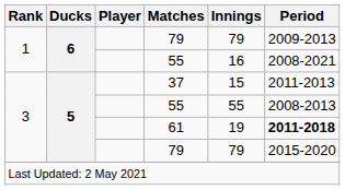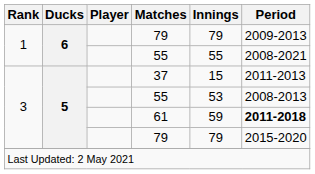 <table class="wikitable">
 <tr>
 <th>Rank</th>
 <th>Ducks</th>
 <th>Player</th>
 <th>Matches</th>
 <th>Innings</th>
 <th>Period</th>
 </tr>
 <tr>
 <td align=center rowspan=2>1</td>
 <th scope=row style=text-align:center; rowspan=2>6</th>
 <td></td>
 <td align=center>79</td>
 <td align=center>79</td>
 <td>2009-2013</td>
 </tr>
 <tr>
 <td></td>
 <td align=center>55</td>
-<td align=center>16</td>
+<td align=center>55</td>
 <td>2008-2021</td>
 </tr>
 <tr>
 <td align=center rowspan=4>3</td>
 <th scope=row style=text-align:center; rowspan=4>5</th>
 <td></td>
 <td align=center>37</td>
 <td align=center>15</td>
 <td>2011-2013</td>
 </tr>
 <tr>
 <td></td>
 <td align=center>55</td>
-<td align=center>55</td>
+<td align=center>53</td>
 <td>2008-2013</td>
 </tr>
 <tr>
 <td></td>
 <td align=center>61</td>
-<td align=center>19</td>
+<td align=center>59</td>
 <td><strong>2011-2018</strong></td>
 </tr>
 <tr>
 <td></td>
 <td align=center>79</td>
 <td align=center>79</td>
 <td>2015-2020</td>
 </tr>
 <tr>
 </tr>
 <tr class=sortbottom>
 <td colspan=6><small>Last Updated: 2 May 2021</small></td>
 </tr>
 </table>
